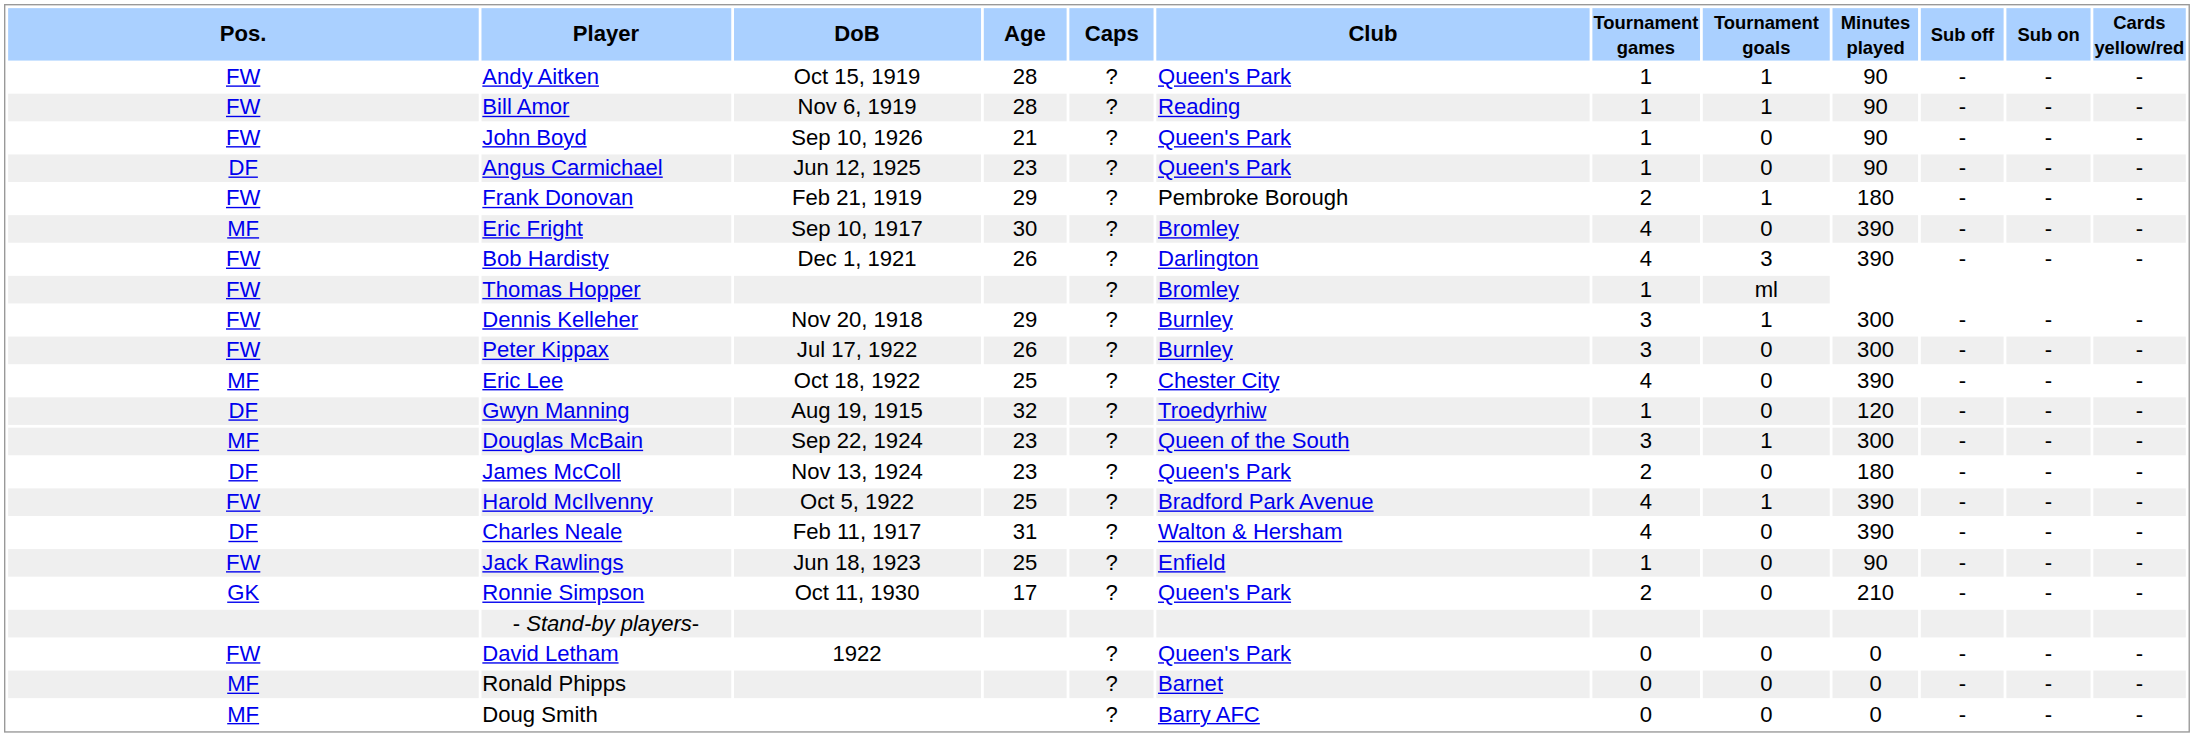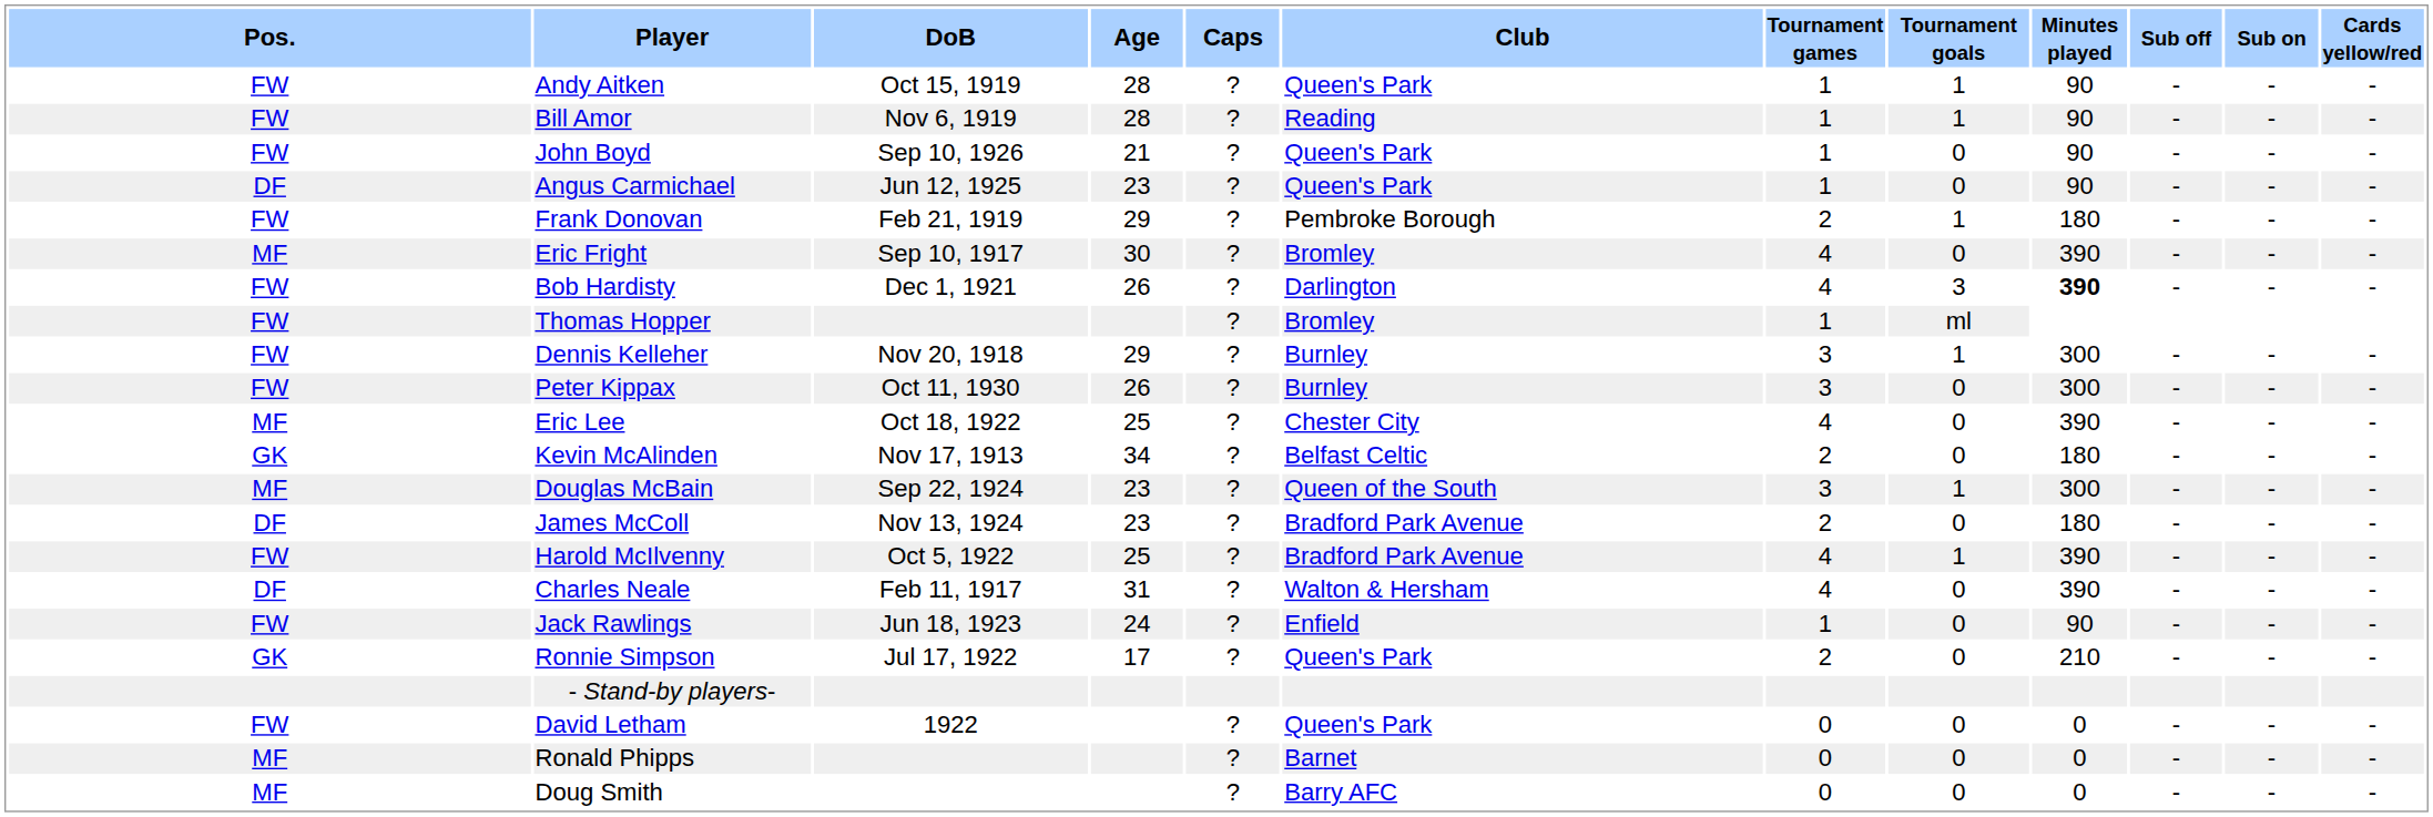 <table border="0" width="100%" style="border: 1px solid #999; background-color:#FFFFFF; text-align:center">
 <tr align="center" bgcolor="#AAD0FF">
 <th width=23%>Pos.</th>
 <th width=12%>Player</th>
 <th width=12%>DoB</th>
 <th width=4%>Age</th>
 <th width=4%>Caps</th>
 <th width=21%>Club</th>
 <th width=4%><small>Tournament<br>games</small></th>
 <th width=6%><small>Tournament<br>goals</small></th>
 <th width=4%><small>Minutes<br>played</small></th>
 <th width=4%><small>Sub off</small></th>
 <th width=4%><small>Sub on</small></th>
 <th width=4%><small>Cards<br>yellow/red</small></th>
 </tr>
 <tr>
 <td><a href='#'>FW</a></td>
 <td align="left"><a href='#'>Andy Aitken</a></td>
 <td>Oct 15, 1919</td>
 <td>28</td>
 <td>?</td>
 <td align="left"> <a href='#'>Queen's Park</a></td>
 <td>1</td>
 <td>1</td>
 <td>90</td>
 <td>-</td>
 <td>-</td>
 <td>-</td>
 </tr>
 <tr bgcolor="#EFEFEF">
 <td><a href='#'>FW</a></td>
 <td align="left"><a href='#'>Bill Amor</a></td>
 <td>Nov 6, 1919</td>
 <td>28</td>
 <td>?</td>
 <td align="left"> <a href='#'>Reading</a></td>
 <td>1</td>
 <td>1</td>
 <td>90</td>
 <td>-</td>
 <td>-</td>
 <td>-</td>
 </tr>
 <tr>
 <td><a href='#'>FW</a></td>
 <td align="left"><a href='#'>John Boyd</a></td>
 <td>Sep 10, 1926</td>
 <td>21</td>
 <td>?</td>
 <td align="left"> <a href='#'>Queen's Park</a></td>
 <td>1</td>
 <td>0</td>
 <td>90</td>
 <td>-</td>
 <td>-</td>
 <td>-</td>
 </tr>
 <tr bgcolor="#EFEFEF">
 <td><a href='#'>DF</a></td>
 <td align="left"><a href='#'>Angus Carmichael</a></td>
 <td>Jun 12, 1925</td>
 <td>23</td>
 <td>?</td>
 <td align="left"> <a href='#'>Queen's Park</a></td>
 <td>1</td>
 <td>0</td>
 <td>90</td>
 <td>-</td>
 <td>-</td>
 <td>-</td>
 </tr>
 <tr>
 <td><a href='#'>FW</a></td>
 <td align="left"><a href='#'>Frank Donovan</a></td>
 <td>Feb 21, 1919</td>
 <td>29</td>
 <td>?</td>
 <td align="left"> Pembroke Borough</td>
 <td>2</td>
 <td>1</td>
 <td>180</td>
 <td>-</td>
 <td>-</td>
 <td>-</td>
 </tr>
 <tr bgcolor="#EFEFEF">
 <td><a href='#'>MF</a></td>
 <td align="left"><a href='#'>Eric Fright</a></td>
 <td>Sep 10, 1917</td>
 <td>30</td>
 <td>?</td>
 <td align="left"> <a href='#'>Bromley</a></td>
 <td>4</td>
 <td>0</td>
 <td>390</td>
 <td>-</td>
 <td>-</td>
 <td>-</td>
 </tr>
 <tr>
 <td><a href='#'>FW</a></td>
 <td align="left"><a href='#'>Bob Hardisty</a></td>
 <td>Dec 1, 1921</td>
 <td>26</td>
 <td>?</td>
 <td align="left"> <a href='#'>Darlington</a></td>
 <td>4</td>
 <td>3</td>
-<td>390</td>
+<td><strong>390</strong></td>
 <td>-</td>
 <td>-</td>
 <td>-</td>
 </tr>
 <tr bgcolor="#EFEFEF">
 <td><a href='#'>FW</a></td>
 <td align="left"><a href='#'>Thomas Hopper</a></td>
 <td></td>
 <td></td>
 <td>?</td>
 <td align="left"> <a href='#'>Bromley</a></td>
 <td>1</td>
 <td>ml</td>
 </tr>
 <tr>
 <td><a href='#'>FW</a></td>
 <td align="left"><a href='#'>Dennis Kelleher</a></td>
 <td>Nov 20, 1918</td>
 <td>29</td>
 <td>?</td>
 <td align="left"> <a href='#'>Burnley</a></td>
 <td>3</td>
 <td>1</td>
 <td>300</td>
 <td>-</td>
 <td>-</td>
 <td>-</td>
 </tr>
 <tr bgcolor="#EFEFEF">
 <td><a href='#'>FW</a></td>
 <td align="left"><a href='#'>Peter Kippax</a></td>
-<td>Jul 17, 1922</td>
+<td>Oct 11, 1930</td>
 <td>26</td>
 <td>?</td>
 <td align="left"> <a href='#'>Burnley</a></td>
 <td>3</td>
 <td>0</td>
 <td>300</td>
 <td>-</td>
 <td>-</td>
 <td>-</td>
 </tr>
 <tr>
 <td><a href='#'>MF</a></td>
 <td align="left"><a href='#'>Eric Lee</a></td>
 <td>Oct 18, 1922</td>
 <td>25</td>
 <td>?</td>
 <td align="left"> <a href='#'>Chester City</a></td>
 <td>4</td>
 <td>0</td>
 <td>390</td>
 <td>-</td>
 <td>-</td>
 <td>-</td>
 </tr>
-<tr bgcolor="#EFEFEF">
-<td><a href='#'>DF</a></td>
-<td align="left"><a href='#'>Gwyn Manning</a></td>
-<td>Aug 19, 1915</td>
-<td>32</td>
+<tr>
+<td><a href='#'>GK</a></td>
+<td align="left"><a href='#'>Kevin McAlinden</a></td>
+<td>Nov 17, 1913</td>
+<td>34</td>
 <td>?</td>
-<td align="left"> <a href='#'>Troedyrhiw</a></td>
-<td>1</td>
+<td align="left"> <a href='#'>Belfast Celtic</a></td>
+<td>2</td>
 <td>0</td>
-<td>120</td>
+<td>180</td>
 <td>-</td>
 <td>-</td>
 <td>-</td>
 </tr>
 <tr bgcolor="#EFEFEF">
 <td><a href='#'>MF</a></td>
 <td align="left"><a href='#'>Douglas McBain</a></td>
 <td>Sep 22, 1924</td>
 <td>23</td>
 <td>?</td>
 <td align="left"> <a href='#'>Queen of the South</a></td>
 <td>3</td>
 <td>1</td>
 <td>300</td>
 <td>-</td>
 <td>-</td>
 <td>-</td>
 </tr>
 <tr>
 <td><a href='#'>DF</a></td>
 <td align="left"><a href='#'>James McColl</a></td>
 <td>Nov 13, 1924</td>
 <td>23</td>
 <td>?</td>
-<td align="left"> <a href='#'>Queen's Park</a></td>
+<td align="left"> <a href='#'>Bradford Park Avenue</a></td>
 <td>2</td>
 <td>0</td>
 <td>180</td>
 <td>-</td>
 <td>-</td>
 <td>-</td>
 </tr>
 <tr bgcolor="#EFEFEF">
 <td><a href='#'>FW</a></td>
 <td align="left"><a href='#'>Harold McIlvenny</a></td>
 <td>Oct 5, 1922</td>
 <td>25</td>
 <td>?</td>
 <td align="left"> <a href='#'>Bradford Park Avenue</a></td>
 <td>4</td>
 <td>1</td>
 <td>390</td>
 <td>-</td>
 <td>-</td>
 <td>-</td>
 </tr>
 <tr>
 <td><a href='#'>DF</a></td>
 <td align="left"><a href='#'>Charles Neale</a></td>
 <td>Feb 11, 1917</td>
 <td>31</td>
 <td>?</td>
 <td align="left"> <a href='#'>Walton & Hersham</a></td>
 <td>4</td>
 <td>0</td>
 <td>390</td>
 <td>-</td>
 <td>-</td>
 <td>-</td>
 </tr>
 <tr bgcolor="#EFEFEF">
 <td><a href='#'>FW</a></td>
 <td align="left"><a href='#'>Jack Rawlings</a></td>
 <td>Jun 18, 1923</td>
-<td>25</td>
+<td>24</td>
 <td>?</td>
 <td align="left"> <a href='#'>Enfield</a></td>
 <td>1</td>
 <td>0</td>
 <td>90</td>
 <td>-</td>
 <td>-</td>
 <td>-</td>
 </tr>
 <tr>
 <td><a href='#'>GK</a></td>
 <td align="left"><a href='#'>Ronnie Simpson</a></td>
-<td>Oct 11, 1930</td>
+<td>Jul 17, 1922</td>
 <td>17</td>
 <td>?</td>
 <td align="left"> <a href='#'>Queen's Park</a></td>
 <td>2</td>
 <td>0</td>
 <td>210</td>
 <td>-</td>
 <td>-</td>
 <td>-</td>
 </tr>
 <tr bgcolor="#EFEFEF">
 <td></td>
 <td>- <em>Stand-by players</em>-</td>
 <td></td>
 <td></td>
 <td></td>
 <td></td>
 <td></td>
 <td></td>
 <td></td>
 <td></td>
 <td></td>
 <td></td>
 </tr>
 <tr>
 <td><a href='#'>FW</a></td>
 <td align="left"><a href='#'>David Letham</a></td>
 <td>1922</td>
 <td></td>
 <td>?</td>
 <td align="left"> <a href='#'>Queen's Park</a></td>
 <td>0</td>
 <td>0</td>
 <td>0</td>
 <td>-</td>
 <td>-</td>
 <td>-</td>
 </tr>
 <tr bgcolor="#EFEFEF">
 <td><a href='#'>MF</a></td>
 <td align="left">Ronald Phipps</td>
 <td></td>
 <td></td>
 <td>?</td>
 <td align="left"> <a href='#'>Barnet</a></td>
 <td>0</td>
 <td>0</td>
 <td>0</td>
 <td>-</td>
 <td>-</td>
 <td>-</td>
 </tr>
 <tr>
 <td><a href='#'>MF</a></td>
 <td align="left">Doug Smith</td>
 <td></td>
 <td></td>
 <td>?</td>
 <td align="left"> <a href='#'>Barry AFC</a></td>
 <td>0</td>
 <td>0</td>
 <td>0</td>
 <td>-</td>
 <td>-</td>
 <td>-</td>
 </tr>
 </table>
